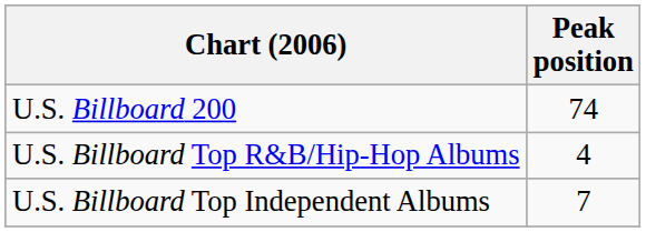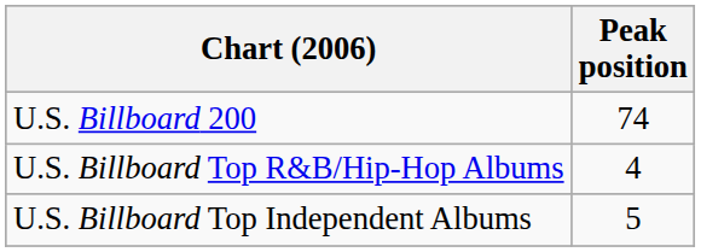 <table class="wikitable">
 <tr>
 <th align="center">Chart (2006)</th>
 <th align="center">Peak<br>position</th>
 </tr>
 <tr>
 <td align="left">U.S. <a href='#'><em>Billboard</em> 200</a></td>
 <td align="center">74</td>
 </tr>
 <tr>
 <td align="left">U.S. <em>Billboard</em> <a href='#'>Top R&B/Hip-Hop Albums</a></td>
 <td align="center">4</td>
 </tr>
 <tr>
 <td align="left">U.S. <em>Billboard</em> Top Independent Albums</td>
-<td align="center">7</td>
+<td align="center">5</td>
 </tr>
 </table>
